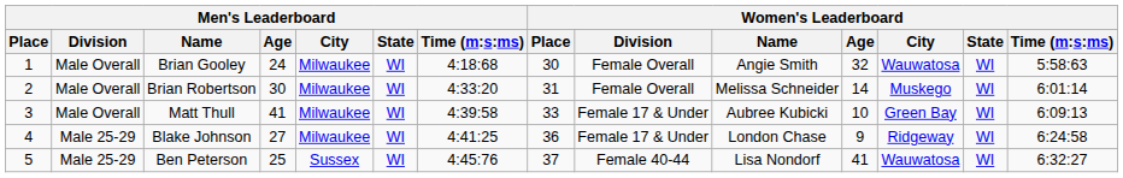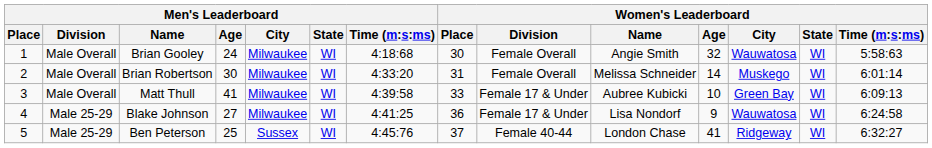 <table class="wikitable sortable" style="font-size:90%; text-align:center;">
 <tr>
 <th colspan="7">Men's Leaderboard</th>
 <th colspan="7">Women's Leaderboard</th>
 </tr>
 <tr>
 <th>Place</th>
 <th>Division</th>
 <th>Name</th>
 <th>Age</th>
 <th>City</th>
 <th>State</th>
 <th>Time (<a href='#'>m</a>:<a href='#'>s</a>:<a href='#'>ms</a>)</th>
 <th>Place</th>
 <th>Division</th>
 <th>Name</th>
 <th>Age</th>
 <th>City</th>
 <th>State</th>
 <th>Time (<a href='#'>m</a>:<a href='#'>s</a>:<a href='#'>ms</a>)</th>
 </tr>
 <tr>
 <td>1</td>
 <td>Male Overall</td>
 <td>Brian Gooley</td>
 <td>24</td>
 <td><a href='#'>Milwaukee</a></td>
 <td><a href='#'>WI</a></td>
 <td>4:18:68</td>
 <td>30</td>
 <td>Female Overall</td>
 <td>Angie Smith</td>
 <td>32</td>
 <td><a href='#'>Wauwatosa</a></td>
 <td><a href='#'>WI</a></td>
 <td>5:58:63</td>
 </tr>
 <tr>
 <td>2</td>
 <td>Male Overall</td>
 <td>Brian Robertson</td>
 <td>30</td>
 <td><a href='#'>Milwaukee</a></td>
 <td><a href='#'>WI</a></td>
 <td>4:33:20</td>
 <td>31</td>
 <td>Female Overall</td>
 <td>Melissa Schneider</td>
 <td>14</td>
 <td><a href='#'>Muskego</a></td>
 <td><a href='#'>WI</a></td>
 <td>6:01:14</td>
 </tr>
 <tr>
 <td>3</td>
 <td>Male Overall</td>
 <td>Matt Thull</td>
 <td>41</td>
 <td><a href='#'>Milwaukee</a></td>
 <td><a href='#'>WI</a></td>
 <td>4:39:58</td>
 <td>33</td>
 <td>Female 17 & Under</td>
 <td>Aubree Kubicki</td>
 <td>10</td>
 <td><a href='#'>Green Bay</a></td>
 <td><a href='#'>WI</a></td>
 <td>6:09:13</td>
 </tr>
 <tr>
 <td>4</td>
 <td>Male 25-29</td>
 <td>Blake Johnson</td>
 <td>27</td>
 <td><a href='#'>Milwaukee</a></td>
 <td><a href='#'>WI</a></td>
 <td>4:41:25</td>
 <td>36</td>
 <td>Female 17 & Under</td>
-<td>London Chase</td>
+<td>Lisa Nondorf</td>
 <td>9</td>
-<td><a href='#'>Ridgeway</a></td>
+<td><a href='#'>Wauwatosa</a></td>
 <td><a href='#'>WI</a></td>
 <td>6:24:58</td>
 </tr>
 <tr>
 <td>5</td>
 <td>Male 25-29</td>
 <td>Ben Peterson</td>
 <td>25</td>
 <td><a href='#'>Sussex</a></td>
 <td><a href='#'>WI</a></td>
 <td>4:45:76</td>
 <td>37</td>
 <td>Female 40-44</td>
-<td>Lisa Nondorf</td>
+<td>London Chase</td>
 <td>41</td>
-<td><a href='#'>Wauwatosa</a></td>
+<td><a href='#'>Ridgeway</a></td>
 <td><a href='#'>WI</a></td>
 <td>6:32:27</td>
 </tr>
 </table>
